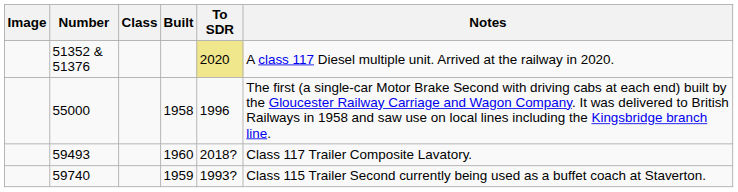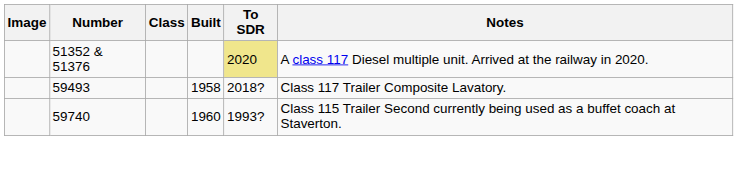 <table class="wikitable sortable">
 <tr>
 <th class=unsortable>Image</th>
 <th>Number</th>
 <th>Class</th>
 <th>Built</th>
 <th>To SDR</th>
 <th class=unsortable>Notes</th>
 </tr>
 <tr>
 <td></td>
 <td>51352 & 51376</td>
 <td></td>
 <td></td>
 <td style="background: khaki;">2020</td>
 <td>A <a href='#'>class 117</a> Diesel multiple unit. Arrived at the railway in 2020.</td>
 </tr>
 <tr>
 <td></td>
-<td>55000</td>
+<td>59493</td>
 <td></td>
 <td>1958</td>
-<td>1996</td>
-<td>The first  (a single-car Motor Brake Second with driving cabs at each end) built by the <a href='#'>Gloucester Railway Carriage and Wagon Company</a>. It was delivered to British Railways in 1958 and saw use on local lines including the <a href='#'>Kingsbridge branch line</a>.</td>
-</tr>
-<tr>
-<td></td>
-<td>59493</td>
-<td></td>
-<td>1960</td>
 <td>2018?</td>
 <td>Class 117 Trailer Composite Lavatory.</td>
 </tr>
 <tr>
 <td></td>
 <td>59740</td>
 <td></td>
-<td>1959</td>
+<td>1960</td>
 <td>1993?</td>
 <td>Class 115 Trailer Second currently being used as a buffet coach at Staverton.</td>
 </tr>
 </table>
